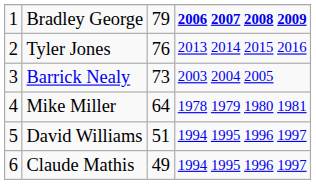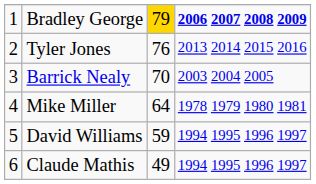 <table class="wikitable">
 <tr>
 </tr>
 <tr>
 <td>1</td>
 <td>Bradley George</td>
-<td><abbr>79</abbr></td>
+<td style="background: gold;"><abbr>79</abbr></td>
 <td style="font-size:80%;"><strong><a href='#'>2006</a> <a href='#'>2007</a> <a href='#'>2008</a> <a href='#'>2009</a></strong></td>
 </tr>
 <tr>
 <td>2</td>
 <td>Tyler Jones</td>
 <td><abbr>76</abbr></td>
 <td style="font-size:80%;"><a href='#'>2013</a> <a href='#'>2014</a> <a href='#'>2015</a> <a href='#'>2016</a></td>
 </tr>
 <tr>
 <td>3</td>
 <td><a href='#'>Barrick Nealy</a></td>
-<td><abbr>73</abbr></td>
+<td><abbr>70</abbr></td>
 <td style="font-size:80%;"><a href='#'>2003</a> <a href='#'>2004</a> <a href='#'>2005</a></td>
 </tr>
 <tr>
 <td>4</td>
 <td>Mike Miller</td>
 <td><abbr>64</abbr></td>
 <td style="font-size:80%;"><a href='#'>1978</a> <a href='#'>1979</a> <a href='#'>1980</a> <a href='#'>1981</a></td>
 </tr>
 <tr>
 <td>5</td>
 <td>David Williams</td>
-<td><abbr>51</abbr></td>
+<td><abbr>59</abbr></td>
 <td style="font-size:80%;"><a href='#'>1994</a> <a href='#'>1995</a> <a href='#'>1996</a> <a href='#'>1997</a></td>
 </tr>
 <tr>
 <td>6</td>
 <td>Claude Mathis</td>
 <td><abbr>49</abbr></td>
 <td style="font-size:80%;"><a href='#'>1994</a> <a href='#'>1995</a> <a href='#'>1996</a> <a href='#'>1997</a></td>
 </tr>
 </table>
